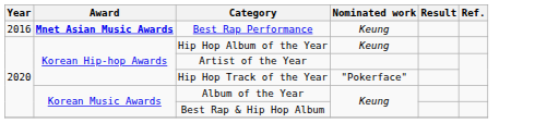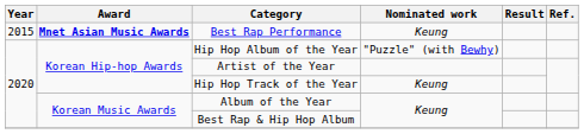 <table class="wikitable plainrowheaders" style="text-align:center;">
 <tr>
 <th>Year</th>
 <th>Award</th>
 <th>Category</th>
 <th>Nominated work</th>
 <th>Result</th>
 <th>Ref.</th>
 </tr>
 <tr>
-<td>2016</td>
+<td>2015</td>
 <td><strong><a href='#'>Mnet Asian Music Awards</a></strong></td>
 <td><a href='#'>Best Rap Performance</a></td>
 <td><em>Keung</em></td>
 <td></td>
 <td></td>
 </tr>
 <tr>
 <td rowspan="5">2020</td>
 <td rowspan="3"><a href='#'>Korean Hip-hop Awards</a></td>
 <td>Hip Hop Album of the Year</td>
-<td><em>Keung</em></td>
+<td>"Puzzle" (with <a href='#'>Bewhy</a>)</td>
 <td></td>
 <td></td>
 </tr>
 <tr>
 <td>Artist of the Year</td>
 <td></td>
 <td></td>
 <td rowspan="2"></td>
 </tr>
 <tr>
 <td>Hip Hop Track of the Year</td>
-<td>"Pokerface"</td>
+<td><em>Keung</em></td>
 <td></td>
 </tr>
 <tr>
 <td rowspan="2"><a href='#'>Korean Music Awards</a></td>
 <td>Album of the Year</td>
 <td rowspan="2"><em>Keung</em></td>
 <td></td>
 <td></td>
 </tr>
 <tr>
 <td>Best Rap & Hip Hop Album</td>
 <td></td>
 <td></td>
 </tr>
 <tr>
 </tr>
 </table>
